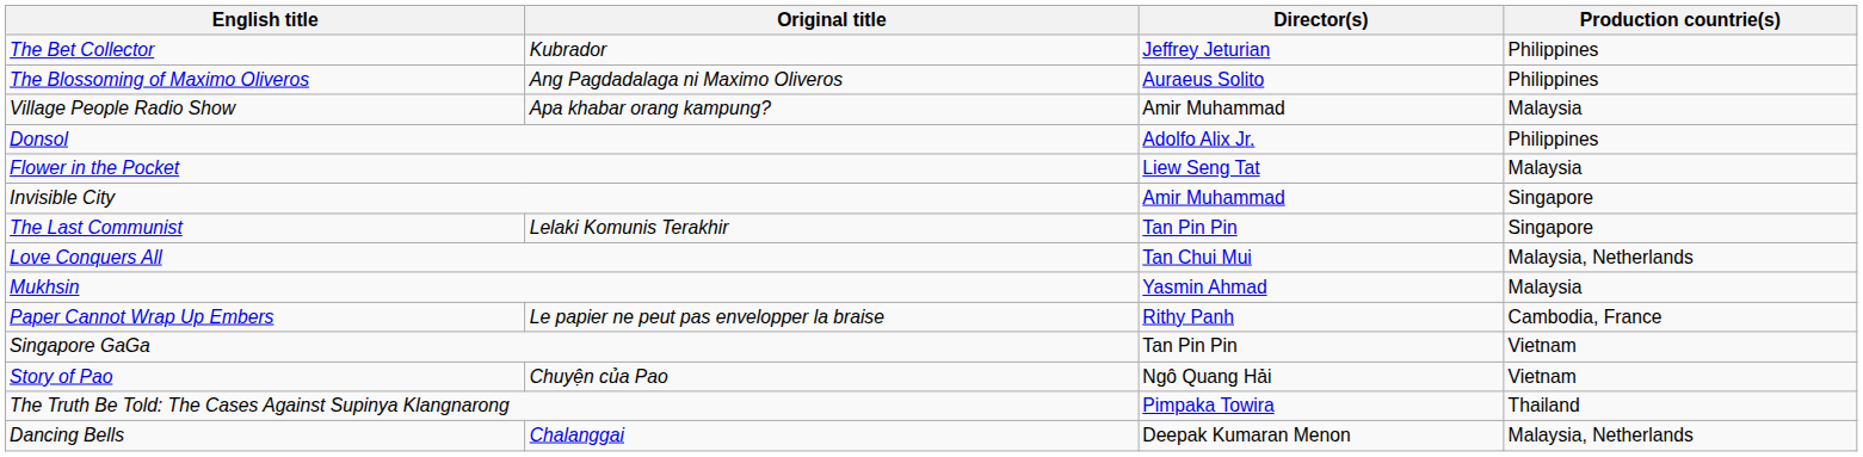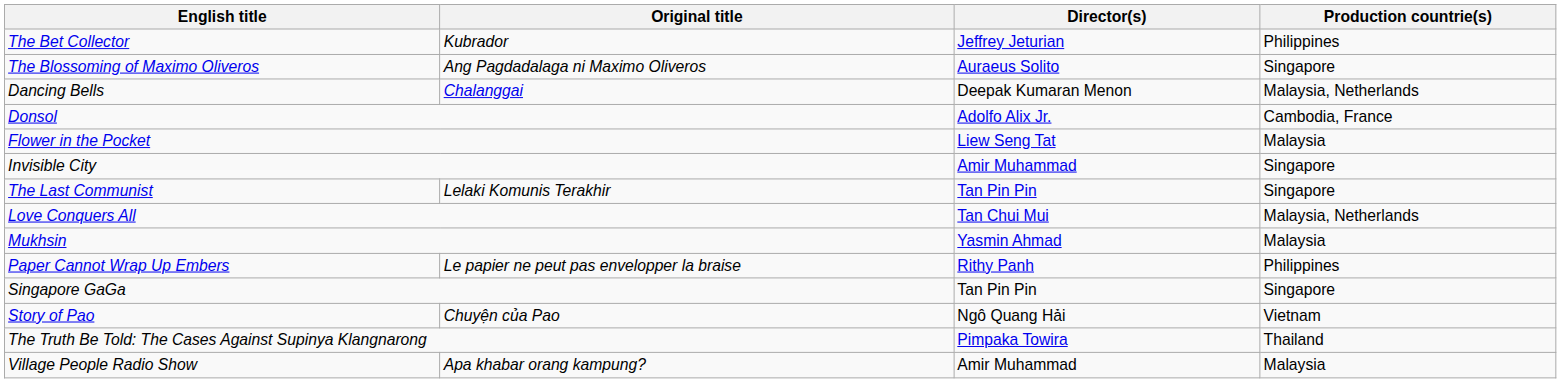 <table class="sortable wikitable" style="width:100%; margin-bottom:4px">
 <tr>
 <th>English title</th>
 <th>Original title</th>
 <th>Director(s)</th>
 <th>Production countrie(s)</th>
 </tr>
 <tr>
 <td><em><a href='#'>The Bet Collector</a></em></td>
 <td><em>Kubrador</em></td>
 <td><a href='#'>Jeffrey Jeturian</a></td>
 <td>Philippines</td>
 </tr>
 <tr>
 <td><em><a href='#'>The Blossoming of Maximo Oliveros</a></em></td>
 <td><em>Ang Pagdadalaga ni Maximo Oliveros</em></td>
 <td><a href='#'>Auraeus Solito</a></td>
-<td>Philippines</td>
+<td>Singapore</td>
 </tr>
 <tr>
-<td><em>Village People Radio Show</em></td>
-<td><em>Apa khabar orang kampung?</em></td>
-<td>Amir Muhammad</td>
-<td>Malaysia</td>
+<td><em>Dancing Bells</em></td>
+<td><em><a href='#'>Chalanggai</a></em></td>
+<td>Deepak Kumaran Menon</td>
+<td>Malaysia, Netherlands</td>
 </tr>
 <tr>
 <td colspan="2"><em><a href='#'>Donsol</a></em></td>
 <td><a href='#'>Adolfo Alix Jr.</a></td>
-<td>Philippines</td>
+<td>Cambodia, France</td>
 </tr>
 <tr>
 <td colspan="2"><em><a href='#'>Flower in the Pocket</a></em></td>
 <td><a href='#'>Liew Seng Tat</a></td>
 <td>Malaysia</td>
 </tr>
 <tr>
 <td colspan="2"><em>Invisible City</em></td>
 <td><a href='#'>Amir Muhammad</a></td>
 <td>Singapore</td>
 </tr>
 <tr>
 <td><em><a href='#'>The Last Communist</a></em></td>
 <td><em>Lelaki Komunis Terakhir</em></td>
 <td><a href='#'>Tan Pin Pin</a></td>
 <td>Singapore</td>
 </tr>
 <tr>
 <td colspan="2"><em><a href='#'>Love Conquers All</a></em></td>
 <td><a href='#'>Tan Chui Mui</a></td>
 <td>Malaysia, Netherlands</td>
 </tr>
 <tr>
 <td colspan="2"><em><a href='#'>Mukhsin</a></em></td>
 <td><a href='#'>Yasmin Ahmad</a></td>
 <td>Malaysia</td>
 </tr>
 <tr>
 <td><em><a href='#'>Paper Cannot Wrap Up Embers</a></em></td>
 <td><em>Le papier ne peut pas envelopper la braise</em></td>
 <td><a href='#'>Rithy Panh</a></td>
-<td>Cambodia, France</td>
+<td>Philippines</td>
 </tr>
 <tr>
 <td colspan="2"><em>Singapore GaGa</em></td>
 <td>Tan Pin Pin</td>
-<td>Vietnam</td>
+<td>Singapore</td>
 </tr>
 <tr>
 <td><em><a href='#'>Story of Pao</a></em></td>
 <td><em>Chuyện của Pao</em></td>
 <td>Ngô Quang Hải</td>
 <td>Vietnam</td>
 </tr>
 <tr>
 <td colspan="2"><em>The Truth Be Told: The Cases Against Supinya Klangnarong</em></td>
 <td><a href='#'>Pimpaka Towira</a></td>
 <td>Thailand</td>
 </tr>
 <tr>
-<td><em>Dancing Bells</em></td>
-<td><em><a href='#'>Chalanggai</a></em></td>
-<td>Deepak Kumaran Menon</td>
-<td>Malaysia, Netherlands</td>
+<td><em>Village People Radio Show</em></td>
+<td><em>Apa khabar orang kampung?</em></td>
+<td>Amir Muhammad</td>
+<td>Malaysia</td>
 </tr>
 </table>
